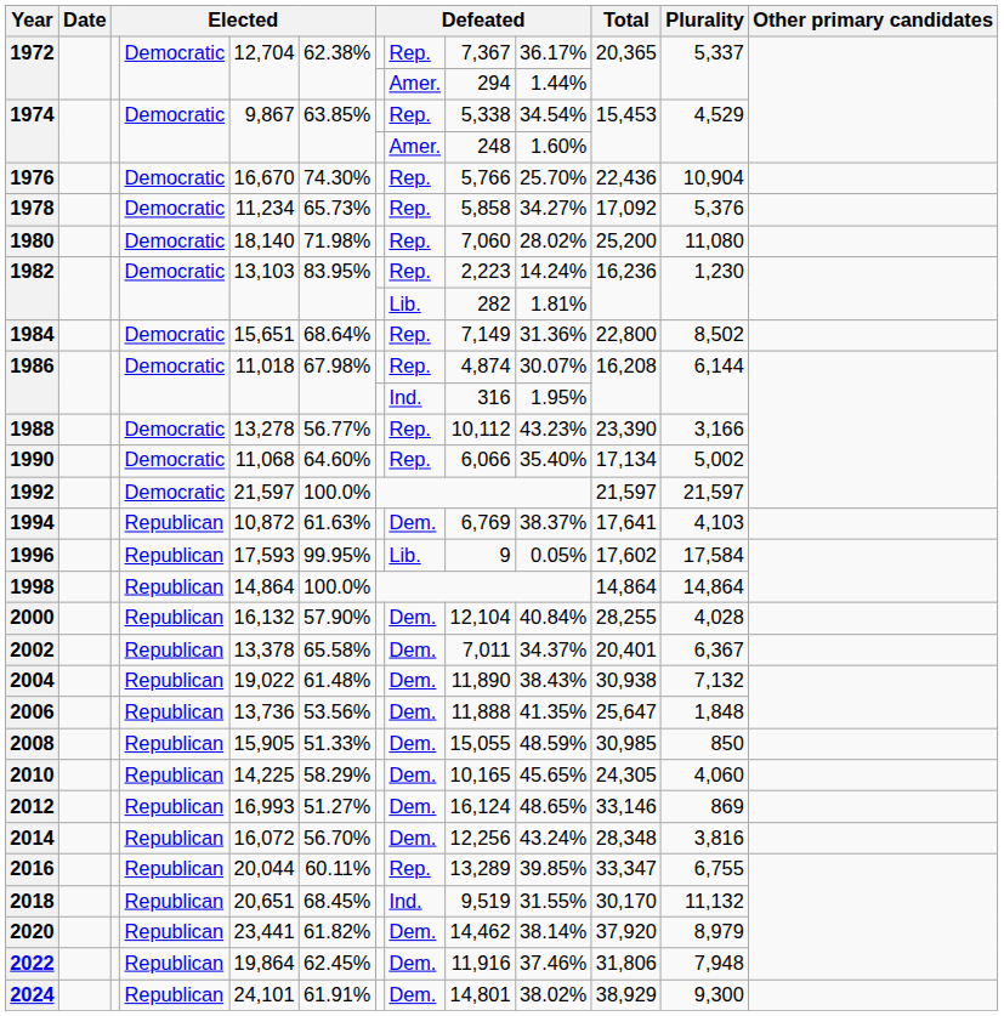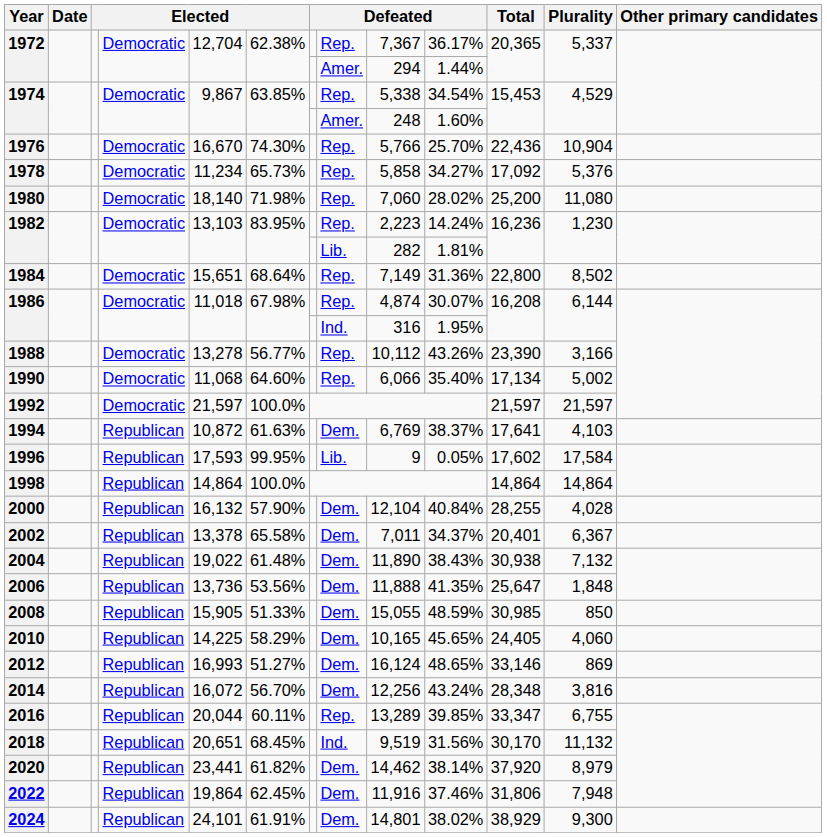 <table class=wikitable>
 <tr>
 <th>Year</th>
 <th>Date</th>
 <th ! colspan="4">Elected</th>
 <th ! colspan="4">Defeated</th>
 <th>Total</th>
 <th>Plurality</th>
 <th>Other primary candidates</th>
 </tr>
 <tr>
 <th rowspan="2" valign="top">1972</th>
 <td rowspan="2" valign="top"></td>
 <td rowspan="2" valign="top"></td>
 <td rowspan="2" valign="top" ><a href='#'>Democratic</a></td>
 <td rowspan="2" valign="top" align="right">12,704</td>
 <td rowspan="2" valign="top" align="right">62.38%</td>
 <td valign="top"></td>
 <td valign="top" ><a href='#'>Rep.</a></td>
 <td valign="top" align="right">7,367</td>
 <td valign="top" align="right">36.17%</td>
 <td rowspan="2" valign="top" align="right">20,365</td>
 <td rowspan="2" valign="top" align="right">5,337</td>
 <td rowspan="4" valign="top"></td>
 </tr>
 <tr>
 <td valign="top"></td>
 <td valign="top" ><a href='#'>Amer.</a></td>
 <td valign="top" align="right">294</td>
 <td valign="top" align="right">1.44%</td>
 </tr>
 <tr>
 <th rowspan="2" valign="top">1974</th>
 <td rowspan="2" valign="top"></td>
 <td rowspan="2" valign="top"></td>
 <td rowspan="2" valign="top" ><a href='#'>Democratic</a></td>
 <td rowspan="2" valign="top" align="right">9,867</td>
 <td rowspan="2" valign="top" align="right">63.85%</td>
 <td valign="top"></td>
 <td valign="top" ><a href='#'>Rep.</a></td>
 <td valign="top" align="right">5,338</td>
 <td valign="top" align="right">34.54%</td>
 <td rowspan="2" valign="top" align="right">15,453</td>
 <td rowspan="2" valign="top" align="right">4,529</td>
 </tr>
 <tr>
 <td valign="top"></td>
 <td valign="top" ><a href='#'>Amer.</a></td>
 <td valign="top" align="right">248</td>
 <td valign="top" align="right">1.60%</td>
 </tr>
 <tr>
 <th valign="top">1976</th>
 <td valign="top"></td>
 <td valign="top"></td>
 <td valign="top" ><a href='#'>Democratic</a></td>
 <td valign="top" align="right">16,670</td>
 <td valign="top" align="right">74.30%</td>
 <td valign="top"></td>
 <td valign="top" ><a href='#'>Rep.</a></td>
 <td valign="top" align="right">5,766</td>
 <td valign="top" align="right">25.70%</td>
 <td valign="top" align="right">22,436</td>
 <td valign="top" align="right">10,904</td>
 <td valign="top"></td>
 </tr>
 <tr>
 <th valign="top">1978</th>
 <td valign="top"></td>
 <td valign="top"></td>
 <td valign="top" ><a href='#'>Democratic</a></td>
 <td valign="top" align="right">11,234</td>
 <td valign="top" align="right">65.73%</td>
 <td valign="top"></td>
 <td valign="top" ><a href='#'>Rep.</a></td>
 <td valign="top" align="right">5,858</td>
 <td valign="top" align="right">34.27%</td>
 <td valign="top" align="right">17,092</td>
 <td valign="top" align="right">5,376</td>
 <td valign="top"></td>
 </tr>
 <tr>
 <th valign="top">1980</th>
 <td valign="top"></td>
 <td valign="top"></td>
 <td valign="top" ><a href='#'>Democratic</a></td>
 <td valign="top" align="right">18,140</td>
 <td valign="top" align="right">71.98%</td>
 <td valign="top"></td>
 <td valign="top" ><a href='#'>Rep.</a></td>
 <td valign="top" align="right">7,060</td>
 <td valign="top" align="right">28.02%</td>
 <td valign="top" align="right">25,200</td>
 <td valign="top" align="right">11,080</td>
 <td valign="top"></td>
 </tr>
 <tr>
 <th rowspan="2" valign="top">1982</th>
 <td rowspan="2" valign="top"></td>
 <td rowspan="2" valign="top"></td>
 <td rowspan="2" valign="top" ><a href='#'>Democratic</a></td>
 <td rowspan="2" valign="top" align="right">13,103</td>
 <td rowspan="2" valign="top" align="right">83.95%</td>
 <td valign="top"></td>
 <td valign="top" ><a href='#'>Rep.</a></td>
 <td valign="top" align="right">2,223</td>
 <td valign="top" align="right">14.24%</td>
 <td rowspan="2" valign="top" align="right">16,236</td>
 <td rowspan="2" valign="top" align="right">1,230</td>
 <td rowspan="2" valign="top"></td>
 </tr>
 <tr>
 <td valign="top"></td>
 <td valign="top" ><a href='#'>Lib.</a></td>
 <td valign="top" align="right">282</td>
 <td valign="top" align="right">1.81%</td>
 </tr>
 <tr>
 <th valign="top">1984</th>
 <td valign="top"></td>
 <td valign="top"></td>
 <td valign="top" ><a href='#'>Democratic</a></td>
 <td valign="top" align="right">15,651</td>
 <td valign="top" align="right">68.64%</td>
 <td valign="top"></td>
 <td valign="top" ><a href='#'>Rep.</a></td>
 <td valign="top" align="right">7,149</td>
 <td valign="top" align="right">31.36%</td>
 <td valign="top" align="right">22,800</td>
 <td valign="top" align="right">8,502</td>
 <td valign="top"></td>
 </tr>
 <tr>
 <th rowspan="2" valign="top">1986</th>
 <td rowspan="2" valign="top"></td>
 <td rowspan="2" valign="top"></td>
 <td rowspan="2" valign="top" ><a href='#'>Democratic</a></td>
 <td rowspan="2" valign="top" align="right">11,018</td>
 <td rowspan="2" valign="top" align="right">67.98%</td>
 <td valign="top"></td>
 <td valign="top" ><a href='#'>Rep.</a></td>
 <td valign="top" align="right">4,874</td>
 <td valign="top" align="right">30.07%</td>
 <td rowspan="2" valign="top" align="right">16,208</td>
 <td rowspan="2" valign="top" align="right">6,144</td>
 <td rowspan="5" valign="top"></td>
 </tr>
 <tr>
 <td valign="top"></td>
 <td valign="top" ><a href='#'>Ind.</a></td>
 <td valign="top" align="right">316</td>
 <td valign="top" align="right">1.95%</td>
 </tr>
 <tr>
 <th valign="top">1988</th>
 <td valign="top"></td>
 <td valign="top"></td>
 <td valign="top" ><a href='#'>Democratic</a></td>
 <td valign="top" align="right">13,278</td>
 <td valign="top" align="right">56.77%</td>
 <td valign="top"></td>
 <td valign="top" ><a href='#'>Rep.</a></td>
 <td valign="top" align="right">10,112</td>
-<td valign="top" align="right">43.23%</td>
+<td valign="top" align="right">43.26%</td>
 <td valign="top" align="right">23,390</td>
 <td valign="top" align="right">3,166</td>
 </tr>
 <tr>
 <th valign="top">1990</th>
 <td valign="top"></td>
 <td valign="top"></td>
 <td valign="top" ><a href='#'>Democratic</a></td>
 <td valign="top" align="right">11,068</td>
 <td valign="top" align="right">64.60%</td>
 <td valign="top"></td>
 <td valign="top" ><a href='#'>Rep.</a></td>
 <td valign="top" align="right">6,066</td>
 <td valign="top" align="right">35.40%</td>
 <td valign="top" align="right">17,134</td>
 <td valign="top" align="right">5,002</td>
 </tr>
 <tr>
 <th valign="top">1992</th>
 <td valign="top"></td>
 <td valign="top"></td>
 <td valign="top" ><a href='#'>Democratic</a></td>
 <td valign="top" align="right">21,597</td>
 <td valign="top" align="right">100.0%</td>
 <td valign="top" colspan="4"></td>
 <td valign="top" align="right">21,597</td>
 <td valign="top" align="right">21,597</td>
 </tr>
 <tr>
 <th valign="top">1994</th>
 <td valign="top"></td>
 <td valign="top"></td>
 <td valign="top" ><a href='#'>Republican</a></td>
 <td valign="top" align="right">10,872</td>
 <td valign="top" align="right">61.63%</td>
 <td valign="top"></td>
 <td valign="top" ><a href='#'>Dem.</a></td>
 <td valign="top" align="right">6,769</td>
 <td valign="top" align="right">38.37%</td>
 <td valign="top" align="right">17,641</td>
 <td valign="top" align="right">4,103</td>
 <td valign="top"></td>
 </tr>
 <tr>
 <th valign="top">1996</th>
 <td valign="top"></td>
 <td valign="top"></td>
 <td valign="top" ><a href='#'>Republican</a></td>
 <td valign="top" align="right">17,593</td>
 <td valign="top" align="right">99.95%</td>
 <td valign="top"></td>
 <td valign="top" ><a href='#'>Lib.</a></td>
 <td valign="top" align="right">9</td>
 <td valign="top" align="right">0.05%</td>
 <td valign="top" align="right">17,602</td>
 <td valign="top" align="right">17,584</td>
 <td rowspan="2" valign="top"></td>
 </tr>
 <tr>
 <th valign="top">1998</th>
 <td valign="top"></td>
 <td valign="top"></td>
 <td valign="top" ><a href='#'>Republican</a></td>
 <td valign="top" align="right">14,864</td>
 <td valign="top" align="right">100.0%</td>
 <td valign="top" colspan="4"></td>
 <td valign="top" align="right">14,864</td>
 <td valign="top" align="right">14,864</td>
 </tr>
 <tr>
 <th valign="top">2000</th>
 <td valign="top"></td>
 <td valign="top"></td>
 <td valign="top" ><a href='#'>Republican</a></td>
 <td valign="top" align="right">16,132</td>
 <td valign="top" align="right">57.90%</td>
 <td valign="top"></td>
 <td valign="top" ><a href='#'>Dem.</a></td>
 <td valign="top" align="right">12,104</td>
 <td valign="top" align="right">40.84%</td>
 <td valign="top" align="right">28,255</td>
 <td valign="top" align="right">4,028</td>
 <td valign="top"></td>
 </tr>
 <tr>
 <th valign="top">2002</th>
 <td valign="top"></td>
 <td valign="top"></td>
 <td valign="top" ><a href='#'>Republican</a></td>
 <td valign="top" align="right">13,378</td>
 <td valign="top" align="right">65.58%</td>
 <td valign="top"></td>
 <td valign="top" ><a href='#'>Dem.</a></td>
 <td valign="top" align="right">7,011</td>
 <td valign="top" align="right">34.37%</td>
 <td valign="top" align="right">20,401</td>
 <td valign="top" align="right">6,367</td>
 <td valign="top"></td>
 </tr>
 <tr>
 <th valign="top">2004</th>
 <td valign="top"></td>
 <td valign="top"></td>
 <td valign="top" ><a href='#'>Republican</a></td>
 <td valign="top" align="right">19,022</td>
 <td valign="top" align="right">61.48%</td>
 <td valign="top"></td>
 <td valign="top" ><a href='#'>Dem.</a></td>
 <td valign="top" align="right">11,890</td>
 <td valign="top" align="right">38.43%</td>
 <td valign="top" align="right">30,938</td>
 <td valign="top" align="right">7,132</td>
 <td rowspan="2" valign="top"></td>
 </tr>
 <tr>
 <th valign="top">2006</th>
 <td valign="top"></td>
 <td valign="top"></td>
 <td valign="top" ><a href='#'>Republican</a></td>
 <td valign="top" align="right">13,736</td>
 <td valign="top" align="right">53.56%</td>
 <td valign="top"></td>
 <td valign="top" ><a href='#'>Dem.</a></td>
 <td valign="top" align="right">11,888</td>
 <td valign="top" align="right">41.35%</td>
 <td valign="top" align="right">25,647</td>
 <td valign="top" align="right">1,848</td>
 </tr>
 <tr>
 <th valign="top">2008</th>
 <td valign="top"></td>
 <td valign="top"></td>
 <td valign="top" ><a href='#'>Republican</a></td>
 <td valign="top" align="right">15,905</td>
 <td valign="top" align="right">51.33%</td>
 <td valign="top"></td>
 <td valign="top" ><a href='#'>Dem.</a></td>
 <td valign="top" align="right">15,055</td>
 <td valign="top" align="right">48.59%</td>
 <td valign="top" align="right">30,985</td>
 <td valign="top" align="right">850</td>
 <td valign="top"></td>
 </tr>
 <tr>
 <th valign="top">2010</th>
 <td valign="top"></td>
 <td valign="top"></td>
 <td valign="top" ><a href='#'>Republican</a></td>
 <td valign="top" align="right">14,225</td>
 <td valign="top" align="right">58.29%</td>
 <td valign="top"></td>
 <td valign="top" ><a href='#'>Dem.</a></td>
 <td valign="top" align="right">10,165</td>
 <td valign="top" align="right">45.65%</td>
-<td valign="top" align="right">24,305</td>
+<td valign="top" align="right">24,405</td>
 <td valign="top" align="right">4,060</td>
 <td valign="top"></td>
 </tr>
 <tr>
 <th valign="top">2012</th>
 <td valign="top"></td>
 <td valign="top"></td>
 <td valign="top" ><a href='#'>Republican</a></td>
 <td valign="top" align="right">16,993</td>
 <td valign="top" align="right">51.27%</td>
 <td valign="top"></td>
 <td valign="top" ><a href='#'>Dem.</a></td>
 <td valign="top" align="right">16,124</td>
 <td valign="top" align="right">48.65%</td>
 <td valign="top" align="right">33,146</td>
 <td valign="top" align="right">869</td>
 <td valign="top"></td>
 </tr>
 <tr>
 <th valign="top">2014</th>
 <td valign="top"></td>
 <td valign="top"></td>
 <td valign="top" ><a href='#'>Republican</a></td>
 <td valign="top" align="right">16,072</td>
 <td valign="top" align="right">56.70%</td>
 <td valign="top"></td>
 <td valign="top" ><a href='#'>Dem.</a></td>
 <td valign="top" align="right">12,256</td>
 <td valign="top" align="right">43.24%</td>
 <td valign="top" align="right">28,348</td>
 <td valign="top" align="right">3,816</td>
 <td valign="top"></td>
 </tr>
 <tr>
 <th valign="top">2016</th>
 <td valign="top"></td>
 <td valign="top"></td>
 <td valign="top" ><a href='#'>Republican</a></td>
 <td valign="top" align="right">20,044</td>
 <td valign="top" align="right">60.11%</td>
 <td valign="top"></td>
 <td valign="top" ><a href='#'>Rep.</a></td>
 <td valign="top" align="right">13,289</td>
 <td valign="top" align="right">39.85%</td>
 <td valign="top" align="right">33,347</td>
 <td valign="top" align="right">6,755</td>
 </tr>
 <tr>
 <th valign="top">2018</th>
 <td valign="top"></td>
 <td valign="top"></td>
 <td valign="top" ><a href='#'>Republican</a></td>
 <td valign="top" align="right">20,651</td>
 <td valign="top" align="right">68.45%</td>
 <td valign="top"></td>
 <td valign="top" ><a href='#'>Ind.</a></td>
 <td valign="top" align="right">9,519</td>
-<td valign="top" align="right">31.55%</td>
+<td valign="top" align="right">31.56%</td>
 <td valign="top" align="right">30,170</td>
 <td valign="top" align="right">11,132</td>
 </tr>
 <tr>
 <th valign="top">2020</th>
 <td valign="top"></td>
 <td valign="top"></td>
 <td valign="top" ><a href='#'>Republican</a></td>
 <td valign="top" align="right">23,441</td>
 <td valign="top" align="right">61.82%</td>
 <td valign="top"></td>
 <td valign="top" ><a href='#'>Dem.</a></td>
 <td valign="top" align="right">14,462</td>
 <td valign="top" align="right">38.14%</td>
 <td valign="top" align="right">37,920</td>
 <td valign="top" align="right">8,979</td>
 </tr>
 <tr>
 <th valign="top"><a href='#'>2022</a></th>
 <td valign="top"></td>
 <td valign="top"></td>
 <td valign="top" ><a href='#'>Republican</a></td>
 <td valign="top" align="right">19,864</td>
 <td valign="top" align="right">62.45%</td>
 <td valign="top"></td>
 <td valign="top" ><a href='#'>Dem.</a></td>
 <td valign="top" align="right">11,916</td>
 <td valign="top" align="right">37.46%</td>
 <td valign="top" align="right">31,806</td>
 <td valign="top" align="right">7,948</td>
 </tr>
 <tr>
 <th valign="top"><a href='#'>2024</a></th>
 <td valign="top"></td>
 <td valign="top"></td>
 <td valign="top" ><a href='#'>Republican</a></td>
 <td valign="top" align="right">24,101</td>
 <td valign="top" align="right">61.91%</td>
 <td valign="top"></td>
 <td valign="top" ><a href='#'>Dem.</a></td>
 <td valign="top" align="right">14,801</td>
 <td valign="top" align="right">38.02%</td>
 <td valign="top" align="right">38,929</td>
 <td valign="top" align="right">9,300</td>
 <td valign="top"></td>
 </tr>
 </table>
